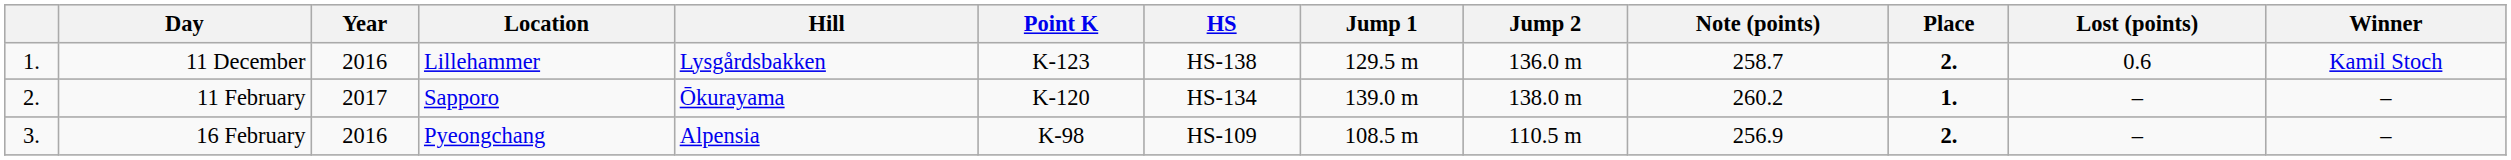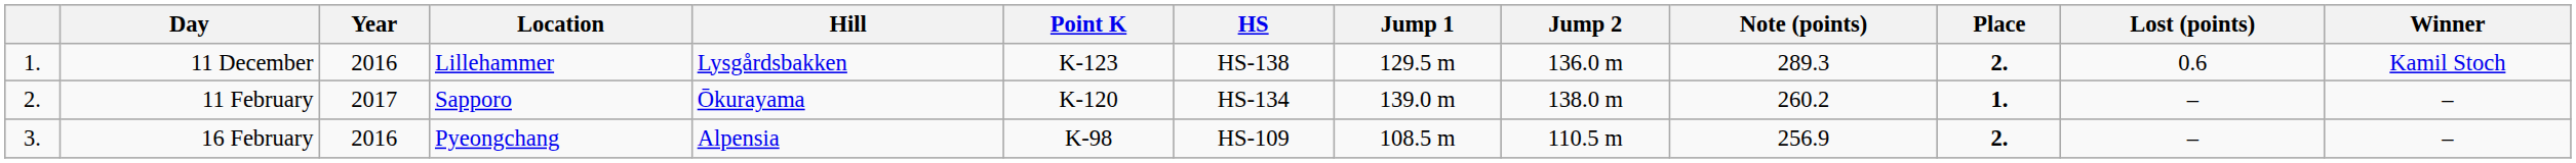 <table width=100% style="font-size: 89%; text-align:center" class=wikitable>
 <tr>
 <th></th>
 <th>Day</th>
 <th>Year</th>
 <th>Location</th>
 <th>Hill</th>
 <th><a href='#'>Point K</a></th>
 <th><a href='#'>HS</a></th>
 <th>Jump 1</th>
 <th>Jump 2</th>
 <th>Note (points)</th>
 <th>Place</th>
 <th>Lost (points)</th>
 <th>Winner</th>
 </tr>
 <tr>
 <td>1.</td>
 <td align=right>11 December</td>
 <td>2016</td>
 <td align=left><a href='#'>Lillehammer</a></td>
 <td align=left><a href='#'>Lysgårdsbakken</a></td>
 <td>K-123</td>
 <td>HS-138</td>
 <td>129.5 m</td>
 <td>136.0 m</td>
-<td>258.7</td>
+<td>289.3</td>
 <td><strong>2.</strong></td>
 <td>0.6</td>
 <td><a href='#'>Kamil Stoch</a></td>
 </tr>
 <tr>
 <td>2.</td>
 <td align=right>11 February</td>
 <td>2017</td>
 <td align=left><a href='#'>Sapporo</a></td>
 <td align=left><a href='#'>Ōkurayama</a></td>
 <td>K-120</td>
 <td>HS-134</td>
 <td>139.0 m</td>
 <td>138.0 m</td>
 <td>260.2</td>
 <td><strong>1.</strong></td>
 <td>–</td>
 <td>–</td>
 </tr>
 <tr>
 <td>3.</td>
 <td align=right>16 February</td>
 <td>2016</td>
 <td align=left><a href='#'>Pyeongchang</a></td>
 <td align=left><a href='#'>Alpensia</a></td>
 <td>K-98</td>
 <td>HS-109</td>
 <td>108.5 m</td>
 <td>110.5 m</td>
 <td>256.9</td>
 <td><strong>2.</strong></td>
 <td>–</td>
 <td>–</td>
 </tr>
 </table>
